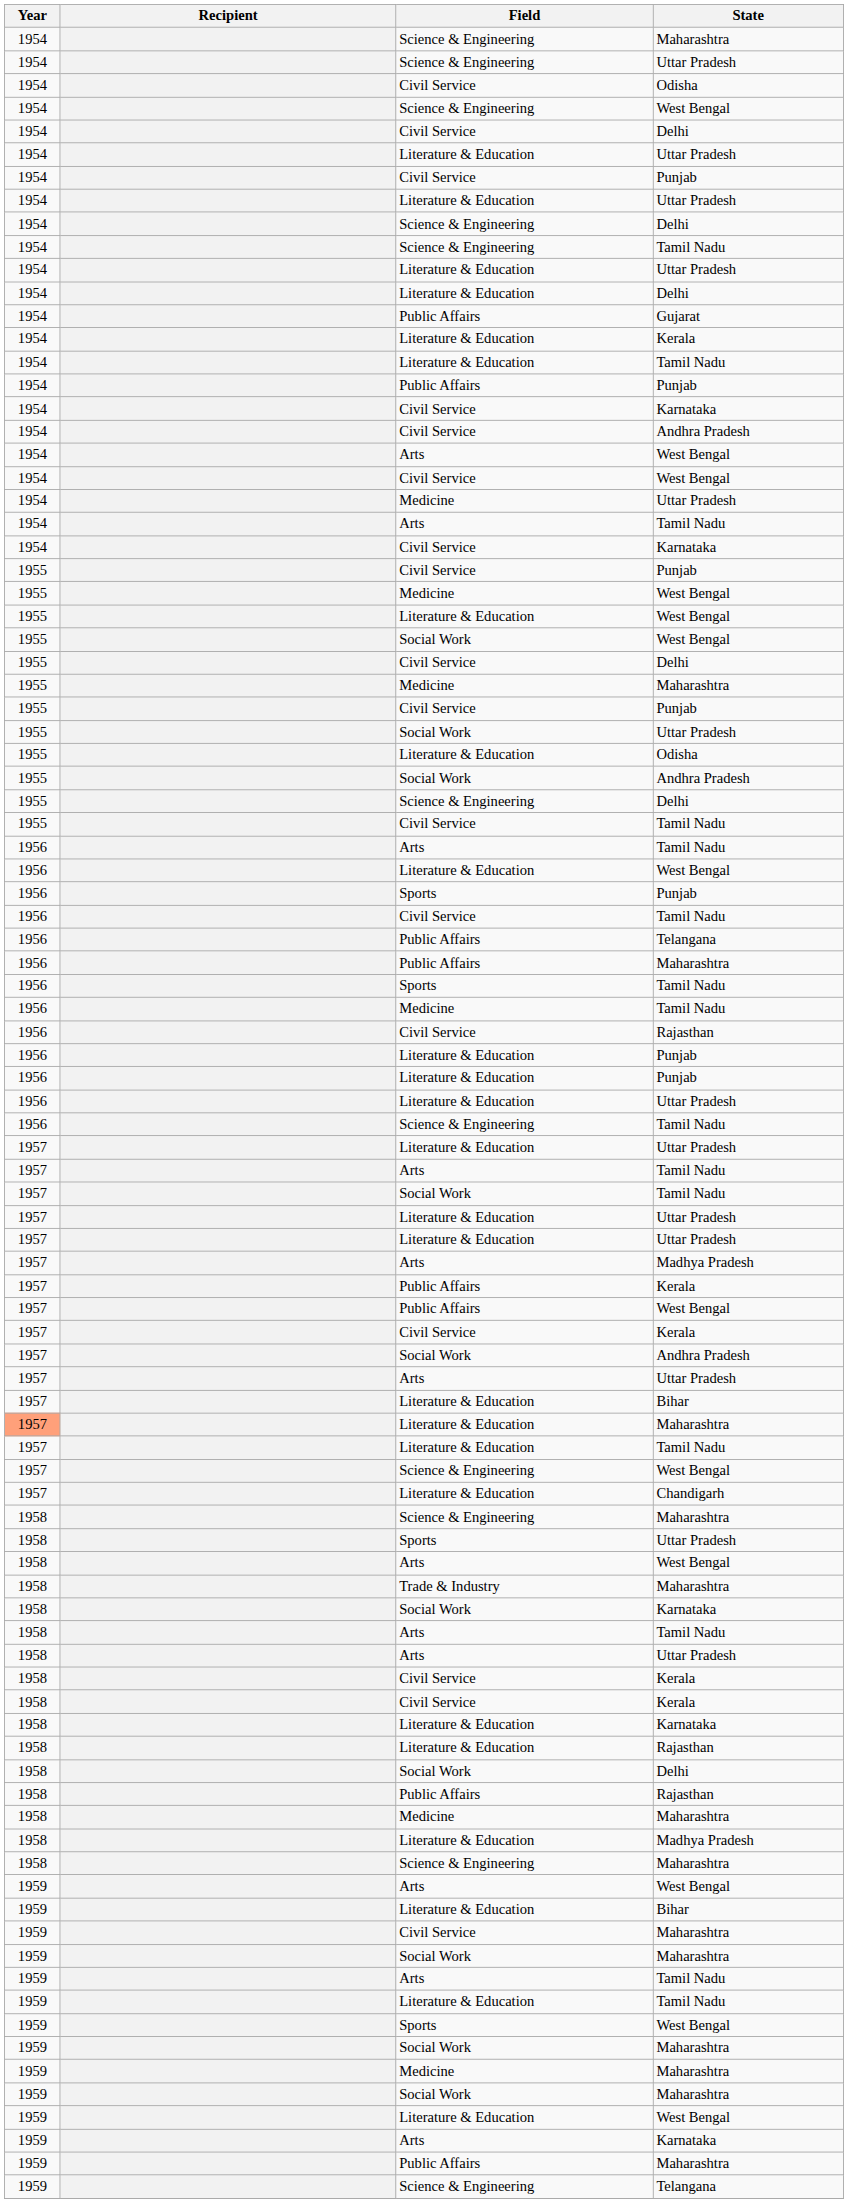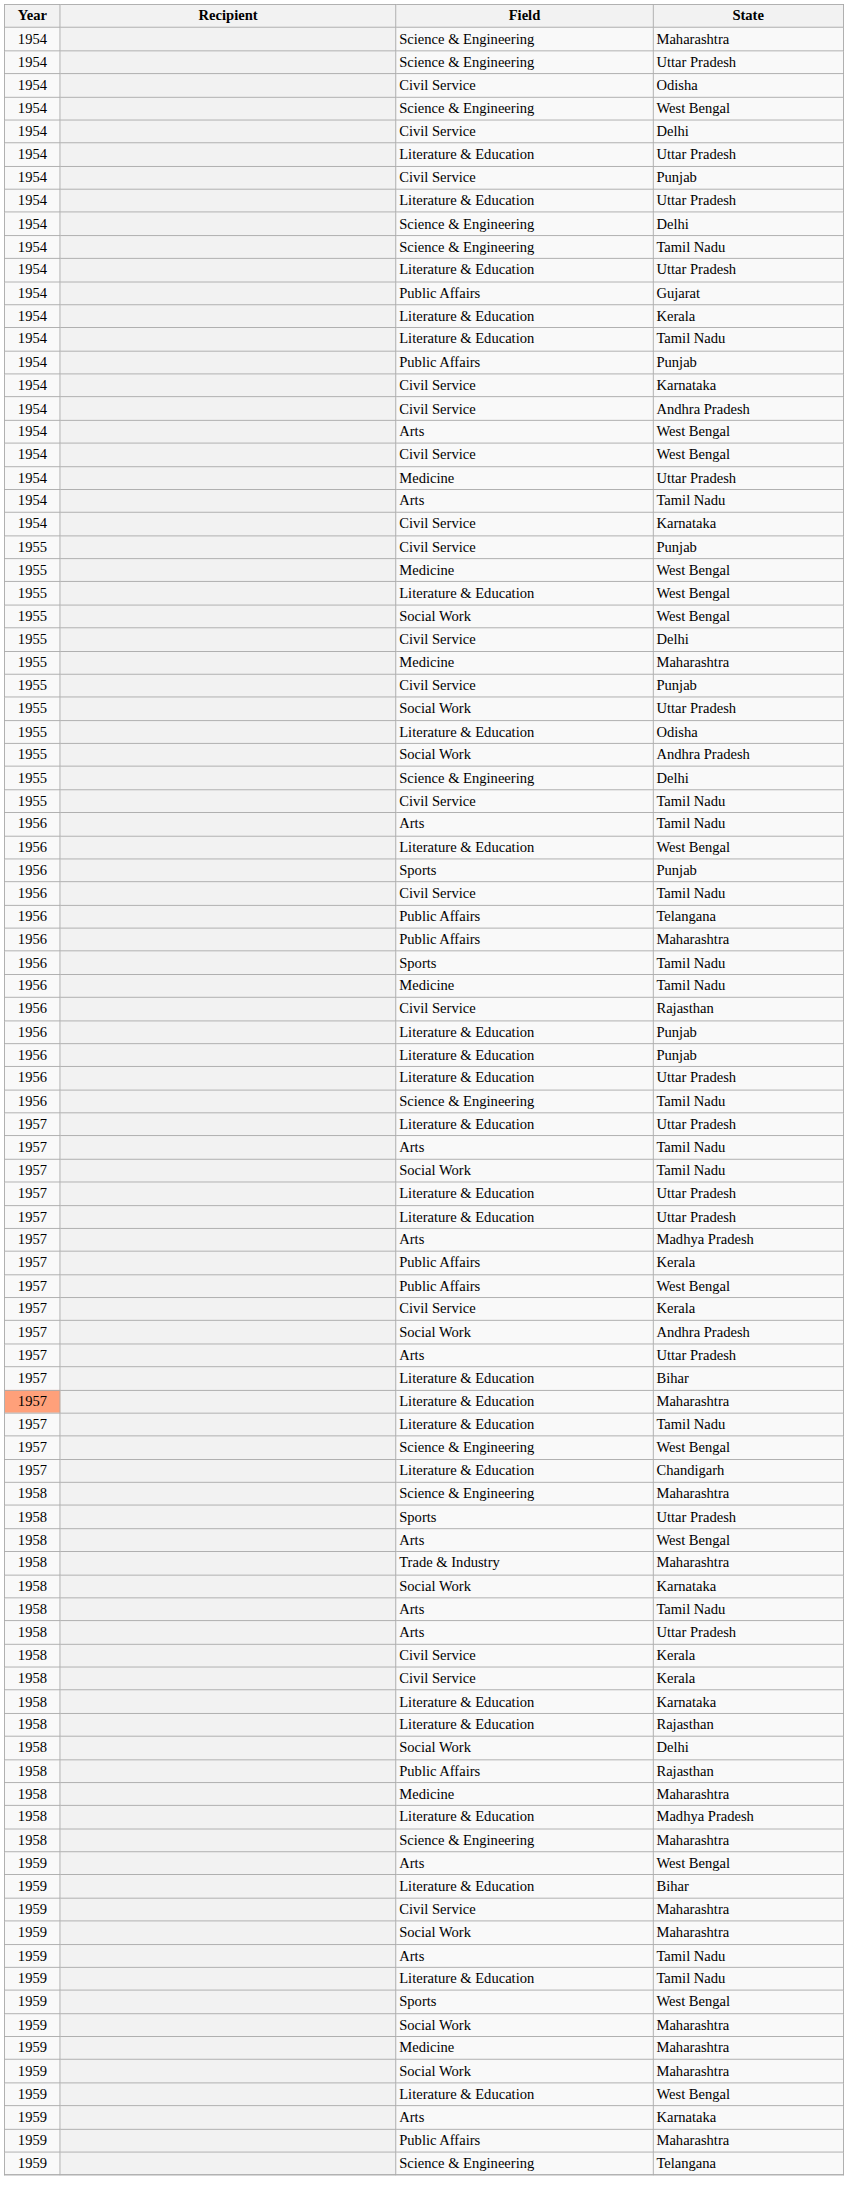 <table class="wikitable plainrowheaders sortable" style="width:73%">
 <tr>
 <th scope="col" style="width:5%">Year</th>
 <th scope="col" style="width:30%">Recipient</th>
 <th scope="col" style="width:23%">Field</th>
 <th scope="col" style="width:17%">State</th>
 </tr>
 <tr id="1954">
 <td style="text-align:center;">1954</td>
 <th scope="row"></th>
 <td>Science & Engineering</td>
 <td>Maharashtra</td>
 </tr>
 <tr>
 <td style="text-align:center;">1954</td>
 <th scope="row"></th>
 <td>Science & Engineering</td>
 <td>Uttar Pradesh</td>
 </tr>
 <tr>
 <td style="text-align:center;">1954</td>
 <th scope="row"></th>
 <td>Civil Service</td>
 <td>Odisha</td>
 </tr>
 <tr>
 <td style="text-align:center;">1954</td>
 <th scope="row"></th>
 <td>Science & Engineering</td>
 <td>West Bengal</td>
 </tr>
 <tr>
 <td style="text-align:center;">1954</td>
 <th scope="row"></th>
 <td>Civil Service</td>
 <td>Delhi</td>
 </tr>
 <tr>
 <td style="text-align:center;">1954</td>
 <th scope="row"></th>
 <td>Literature & Education</td>
 <td>Uttar Pradesh</td>
 </tr>
 <tr>
 <td style="text-align:center;">1954</td>
 <th scope="row"></th>
 <td>Civil Service</td>
 <td>Punjab</td>
 </tr>
 <tr>
 <td style="text-align:center;">1954</td>
 <th scope="row"></th>
 <td>Literature & Education</td>
 <td>Uttar Pradesh</td>
 </tr>
 <tr>
 <td style="text-align:center;">1954</td>
 <th scope="row"></th>
 <td>Science & Engineering</td>
 <td>Delhi</td>
 </tr>
 <tr>
 <td style="text-align:center;">1954</td>
 <th scope="row"></th>
 <td>Science & Engineering</td>
 <td>Tamil Nadu</td>
 </tr>
 <tr>
 <td style="text-align:center;">1954</td>
 <th scope="row"></th>
 <td>Literature & Education</td>
 <td>Uttar Pradesh</td>
-</tr>
-<tr>
-<td style="text-align:center;">1954</td>
-<th scope="row"></th>
-<td>Literature & Education</td>
-<td>Delhi</td>
 </tr>
 <tr>
 <td style="text-align:center;">1954</td>
 <th scope="row"></th>
 <td>Public Affairs</td>
 <td>Gujarat</td>
 </tr>
 <tr>
 <td style="text-align:center;">1954</td>
 <th scope="row"></th>
 <td>Literature & Education</td>
 <td>Kerala</td>
 </tr>
 <tr>
 <td style="text-align:center;">1954</td>
 <th scope="row"></th>
 <td>Literature & Education</td>
 <td>Tamil Nadu</td>
 </tr>
 <tr>
 <td style="text-align:center;">1954</td>
 <th scope="row"></th>
 <td>Public Affairs</td>
 <td>Punjab</td>
 </tr>
 <tr>
 <td style="text-align:center;">1954</td>
 <th scope="row"></th>
 <td>Civil Service</td>
 <td>Karnataka</td>
 </tr>
 <tr>
 <td style="text-align:center;">1954</td>
 <th scope="row"></th>
 <td>Civil Service</td>
 <td>Andhra Pradesh</td>
 </tr>
 <tr>
 <td style="text-align:center;">1954</td>
 <th scope="row"></th>
 <td>Arts</td>
 <td>West Bengal</td>
 </tr>
 <tr>
 <td style="text-align:center;">1954</td>
 <th scope="row"></th>
 <td>Civil Service</td>
 <td>West Bengal</td>
 </tr>
 <tr>
 <td style="text-align:center;">1954</td>
 <th scope="row"></th>
 <td>Medicine</td>
 <td>Uttar Pradesh</td>
 </tr>
 <tr>
 <td style="text-align:center;">1954</td>
 <th scope="row"></th>
 <td>Arts</td>
 <td>Tamil Nadu</td>
 </tr>
 <tr>
 <td style="text-align:center;">1954</td>
 <th scope="row"></th>
 <td>Civil Service</td>
 <td>Karnataka</td>
 </tr>
 <tr id="1955">
 <td style="text-align:center;">1955</td>
 <th scope="row"></th>
 <td>Civil Service</td>
 <td>Punjab</td>
 </tr>
 <tr>
 <td style="text-align:center;">1955</td>
 <th scope="row"></th>
 <td>Medicine</td>
 <td>West Bengal</td>
 </tr>
 <tr>
 <td style="text-align:center;">1955</td>
 <th scope="row"></th>
 <td>Literature & Education</td>
 <td>West Bengal</td>
 </tr>
 <tr>
 <td style="text-align:center;">1955</td>
 <th scope="row"></th>
 <td>Social Work</td>
 <td>West Bengal</td>
 </tr>
 <tr>
 <td style="text-align:center;">1955</td>
 <th scope="row"></th>
 <td>Civil Service</td>
 <td>Delhi</td>
 </tr>
 <tr>
 <td style="text-align:center;">1955</td>
 <th scope="row"></th>
 <td>Medicine</td>
 <td>Maharashtra</td>
 </tr>
 <tr>
 <td style="text-align:center;">1955</td>
 <th scope="row"></th>
 <td>Civil Service</td>
 <td>Punjab</td>
 </tr>
 <tr>
 <td style="text-align:center;">1955</td>
 <th scope="row"></th>
 <td>Social Work</td>
 <td>Uttar Pradesh</td>
 </tr>
 <tr>
 <td style="text-align:center;">1955</td>
 <th scope="row"></th>
 <td>Literature & Education</td>
 <td>Odisha</td>
 </tr>
 <tr>
 <td style="text-align:center;">1955</td>
 <th scope="row"></th>
 <td>Social Work</td>
 <td>Andhra Pradesh</td>
 </tr>
 <tr>
 <td style="text-align:center;">1955</td>
 <th scope="row"></th>
 <td>Science & Engineering</td>
 <td>Delhi</td>
 </tr>
 <tr>
 <td style="text-align:center;">1955</td>
 <th scope="row"></th>
 <td>Civil Service</td>
 <td>Tamil Nadu</td>
 </tr>
 <tr id="1956">
 <td style="text-align:center;">1956</td>
 <th scope="row"></th>
 <td>Arts</td>
 <td>Tamil Nadu</td>
 </tr>
 <tr>
 <td style="text-align:center;">1956</td>
 <th scope="row"></th>
 <td>Literature & Education</td>
 <td>West Bengal</td>
 </tr>
 <tr>
 <td style="text-align:center;">1956</td>
 <th scope="row"></th>
 <td>Sports</td>
 <td>Punjab</td>
 </tr>
 <tr>
 <td style="text-align:center;">1956</td>
 <th scope="row"></th>
 <td>Civil Service</td>
 <td>Tamil Nadu</td>
 </tr>
 <tr>
 <td style="text-align:center;">1956</td>
 <th scope="row"></th>
 <td>Public Affairs</td>
 <td>Telangana</td>
 </tr>
 <tr>
 <td style="text-align:center;">1956</td>
 <th scope="row"></th>
 <td>Public Affairs</td>
 <td>Maharashtra</td>
 </tr>
 <tr>
 <td style="text-align:center;">1956</td>
 <th scope="row"></th>
 <td>Sports</td>
 <td>Tamil Nadu</td>
 </tr>
 <tr>
 <td style="text-align:center;">1956</td>
 <th scope="row"></th>
 <td>Medicine</td>
 <td>Tamil Nadu</td>
 </tr>
 <tr>
 <td style="text-align:center;">1956</td>
 <th scope="row"></th>
 <td>Civil Service</td>
 <td>Rajasthan</td>
 </tr>
 <tr>
 <td style="text-align:center;">1956</td>
 <th scope="row"></th>
 <td>Literature & Education</td>
 <td>Punjab</td>
 </tr>
 <tr>
 <td style="text-align:center;">1956</td>
 <th scope="row"></th>
 <td>Literature & Education</td>
 <td>Punjab</td>
 </tr>
 <tr>
 <td style="text-align:center;">1956</td>
 <th scope="row"></th>
 <td>Literature & Education</td>
 <td>Uttar Pradesh</td>
 </tr>
 <tr>
 <td style="text-align:center;">1956</td>
 <th scope="row"></th>
 <td>Science & Engineering</td>
 <td>Tamil Nadu</td>
 </tr>
 <tr id="1957">
 <td style="text-align:center;">1957</td>
 <th scope="row"></th>
 <td>Literature & Education</td>
 <td>Uttar Pradesh</td>
 </tr>
 <tr>
 <td style="text-align:center;">1957</td>
 <th scope="row"></th>
 <td>Arts</td>
 <td>Tamil Nadu</td>
 </tr>
 <tr>
 <td style="text-align:center;">1957</td>
 <th scope="row"></th>
 <td>Social Work</td>
 <td>Tamil Nadu</td>
 </tr>
 <tr>
 <td style="text-align:center;">1957</td>
 <th scope="row"></th>
 <td>Literature & Education</td>
 <td>Uttar Pradesh</td>
 </tr>
 <tr>
 <td style="text-align:center;">1957</td>
 <th scope="row"></th>
 <td>Literature & Education</td>
 <td>Uttar Pradesh</td>
 </tr>
 <tr>
 <td style="text-align:center;">1957</td>
 <th scope="row"></th>
 <td>Arts</td>
 <td>Madhya Pradesh</td>
 </tr>
 <tr>
 <td style="text-align:center;">1957</td>
 <th scope="row"></th>
 <td>Public Affairs</td>
 <td>Kerala</td>
 </tr>
 <tr>
 <td style="text-align:center;">1957</td>
 <th scope="row"></th>
 <td>Public Affairs</td>
 <td>West Bengal</td>
 </tr>
 <tr>
 <td style="text-align:center;">1957</td>
 <th scope="row"></th>
 <td>Civil Service</td>
 <td>Kerala</td>
 </tr>
 <tr>
 <td style="text-align:center;">1957</td>
 <th scope="row"></th>
 <td>Social Work</td>
 <td>Andhra Pradesh</td>
 </tr>
 <tr>
 <td style="text-align:center;">1957</td>
 <th scope="row"></th>
 <td>Arts</td>
 <td>Uttar Pradesh</td>
 </tr>
 <tr>
 <td style="text-align:center;">1957</td>
 <th scope="row"></th>
 <td>Literature & Education</td>
 <td>Bihar</td>
 </tr>
 <tr>
 <td style="background: lightsalmon; text-align:center;">1957</td>
 <th scope="row"></th>
 <td>Literature & Education</td>
 <td>Maharashtra</td>
 </tr>
 <tr>
 <td style="text-align:center;">1957</td>
 <th scope="row"></th>
 <td>Literature & Education</td>
 <td>Tamil Nadu</td>
 </tr>
 <tr>
 <td style="text-align:center;">1957</td>
 <th scope="row"></th>
 <td>Science & Engineering</td>
 <td>West Bengal</td>
 </tr>
 <tr>
 <td style="text-align:center;">1957</td>
 <th scope="row"></th>
 <td>Literature & Education</td>
 <td>Chandigarh</td>
 </tr>
 <tr id="1958">
 <td style="text-align:center;">1958</td>
 <th scope="row"></th>
 <td>Science & Engineering</td>
 <td>Maharashtra</td>
 </tr>
 <tr>
 <td style="text-align:center;">1958</td>
 <th scope="row"></th>
 <td>Sports</td>
 <td>Uttar Pradesh</td>
 </tr>
 <tr>
 <td style="text-align:center;">1958</td>
 <th scope="row"></th>
 <td>Arts</td>
 <td>West Bengal</td>
 </tr>
 <tr>
 <td style="text-align:center;">1958</td>
 <th scope="row"></th>
 <td>Trade & Industry</td>
 <td>Maharashtra</td>
 </tr>
 <tr>
 <td style="text-align:center;">1958</td>
 <th scope="row"></th>
 <td>Social Work</td>
 <td>Karnataka</td>
 </tr>
 <tr>
 <td style="text-align:center;">1958</td>
 <th scope="row"></th>
 <td>Arts</td>
 <td>Tamil Nadu</td>
 </tr>
 <tr>
 <td style="text-align:center;">1958</td>
 <th scope="row"></th>
 <td>Arts</td>
 <td>Uttar Pradesh</td>
 </tr>
 <tr>
 <td style="text-align:center;">1958</td>
 <th scope="row"></th>
 <td>Civil Service</td>
 <td>Kerala</td>
 </tr>
 <tr>
 <td style="text-align:center;">1958</td>
 <th scope="row"></th>
 <td>Civil Service</td>
 <td>Kerala</td>
 </tr>
 <tr>
 <td style="text-align:center;">1958</td>
 <th scope="row"></th>
 <td>Literature & Education</td>
 <td>Karnataka</td>
 </tr>
 <tr>
 <td style="text-align:center;">1958</td>
 <th scope="row"></th>
 <td>Literature & Education</td>
 <td>Rajasthan</td>
 </tr>
 <tr>
 <td style="text-align:center;">1958</td>
 <th scope="row"></th>
 <td>Social Work</td>
 <td>Delhi</td>
 </tr>
 <tr>
 <td style="text-align:center;">1958</td>
 <th scope="row"></th>
 <td>Public Affairs</td>
 <td>Rajasthan</td>
 </tr>
 <tr>
 <td style="text-align:center;">1958</td>
 <th scope="row"></th>
 <td>Medicine</td>
 <td>Maharashtra</td>
 </tr>
 <tr>
 <td style="text-align:center;">1958</td>
 <th scope="row"></th>
 <td>Literature & Education</td>
 <td>Madhya Pradesh</td>
 </tr>
 <tr>
 <td style="text-align:center;">1958</td>
 <th scope="row"></th>
 <td>Science & Engineering</td>
 <td>Maharashtra</td>
 </tr>
 <tr id="1959">
 <td style="text-align:center;">1959</td>
 <th scope="row"></th>
 <td>Arts</td>
 <td>West Bengal</td>
 </tr>
 <tr>
 <td style="text-align:center;">1959</td>
 <th scope="row"></th>
 <td>Literature & Education</td>
 <td>Bihar</td>
 </tr>
 <tr>
 <td style="text-align:center;">1959</td>
 <th scope="row"></th>
 <td>Civil Service</td>
 <td>Maharashtra</td>
 </tr>
 <tr>
 <td style="text-align:center;">1959</td>
 <th scope="row"></th>
 <td>Social Work</td>
 <td>Maharashtra</td>
 </tr>
 <tr>
 <td style="text-align:center;">1959</td>
 <th scope="row"></th>
 <td>Arts</td>
 <td>Tamil Nadu</td>
 </tr>
 <tr>
 <td style="text-align:center;">1959</td>
 <th scope="row"></th>
 <td>Literature & Education</td>
 <td>Tamil Nadu</td>
 </tr>
 <tr>
 <td style="text-align:center;">1959</td>
 <th scope="row"></th>
 <td>Sports</td>
 <td>West Bengal</td>
 </tr>
 <tr>
 <td style="text-align:center;">1959</td>
 <th scope="row"></th>
 <td>Social Work</td>
 <td>Maharashtra</td>
 </tr>
 <tr>
 <td style="text-align:center;">1959</td>
 <th scope="row"></th>
 <td>Medicine</td>
 <td>Maharashtra</td>
 </tr>
 <tr>
 <td style="text-align:center;">1959</td>
 <th scope="row"></th>
 <td>Social Work</td>
 <td>Maharashtra</td>
 </tr>
 <tr>
 <td style="text-align:center;">1959</td>
 <th scope="row"></th>
 <td>Literature & Education</td>
 <td>West Bengal</td>
 </tr>
 <tr>
 <td style="text-align:center;">1959</td>
 <th scope="row"></th>
 <td>Arts</td>
 <td>Karnataka</td>
 </tr>
 <tr>
 <td style="text-align:center;">1959</td>
 <th scope="row"></th>
 <td>Public Affairs</td>
 <td>Maharashtra</td>
 </tr>
 <tr>
 <td style="text-align:center;">1959</td>
 <th scope="row"></th>
 <td>Science & Engineering</td>
 <td>Telangana</td>
 </tr>
 <tr>
 </tr>
 </table>
